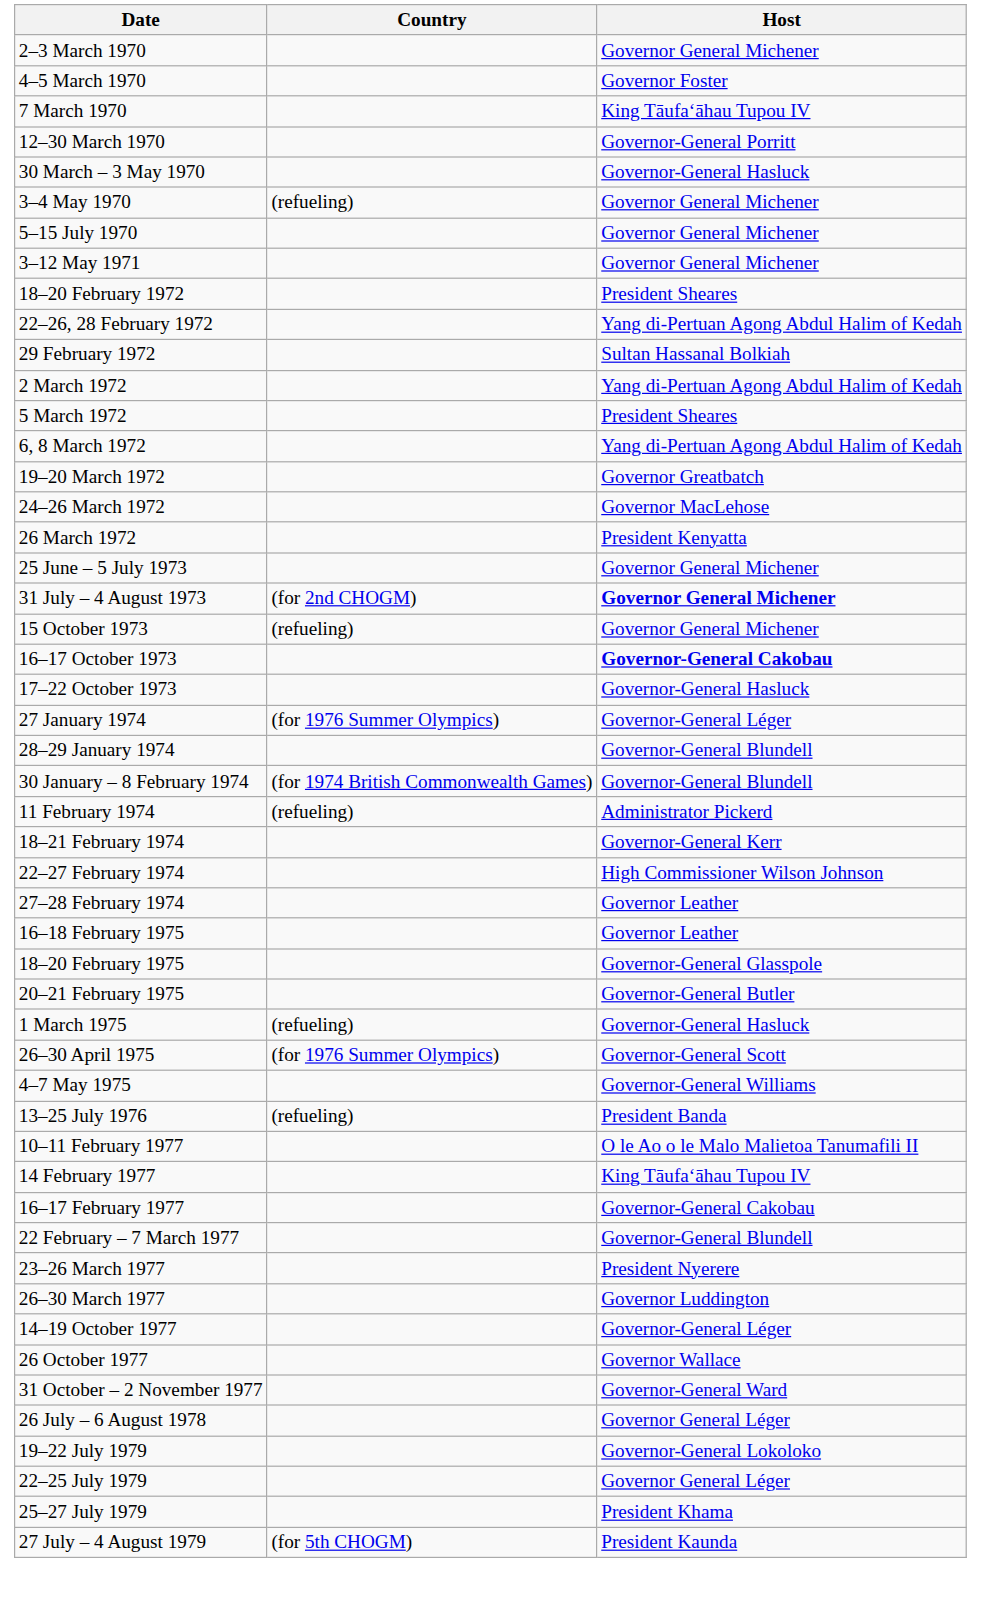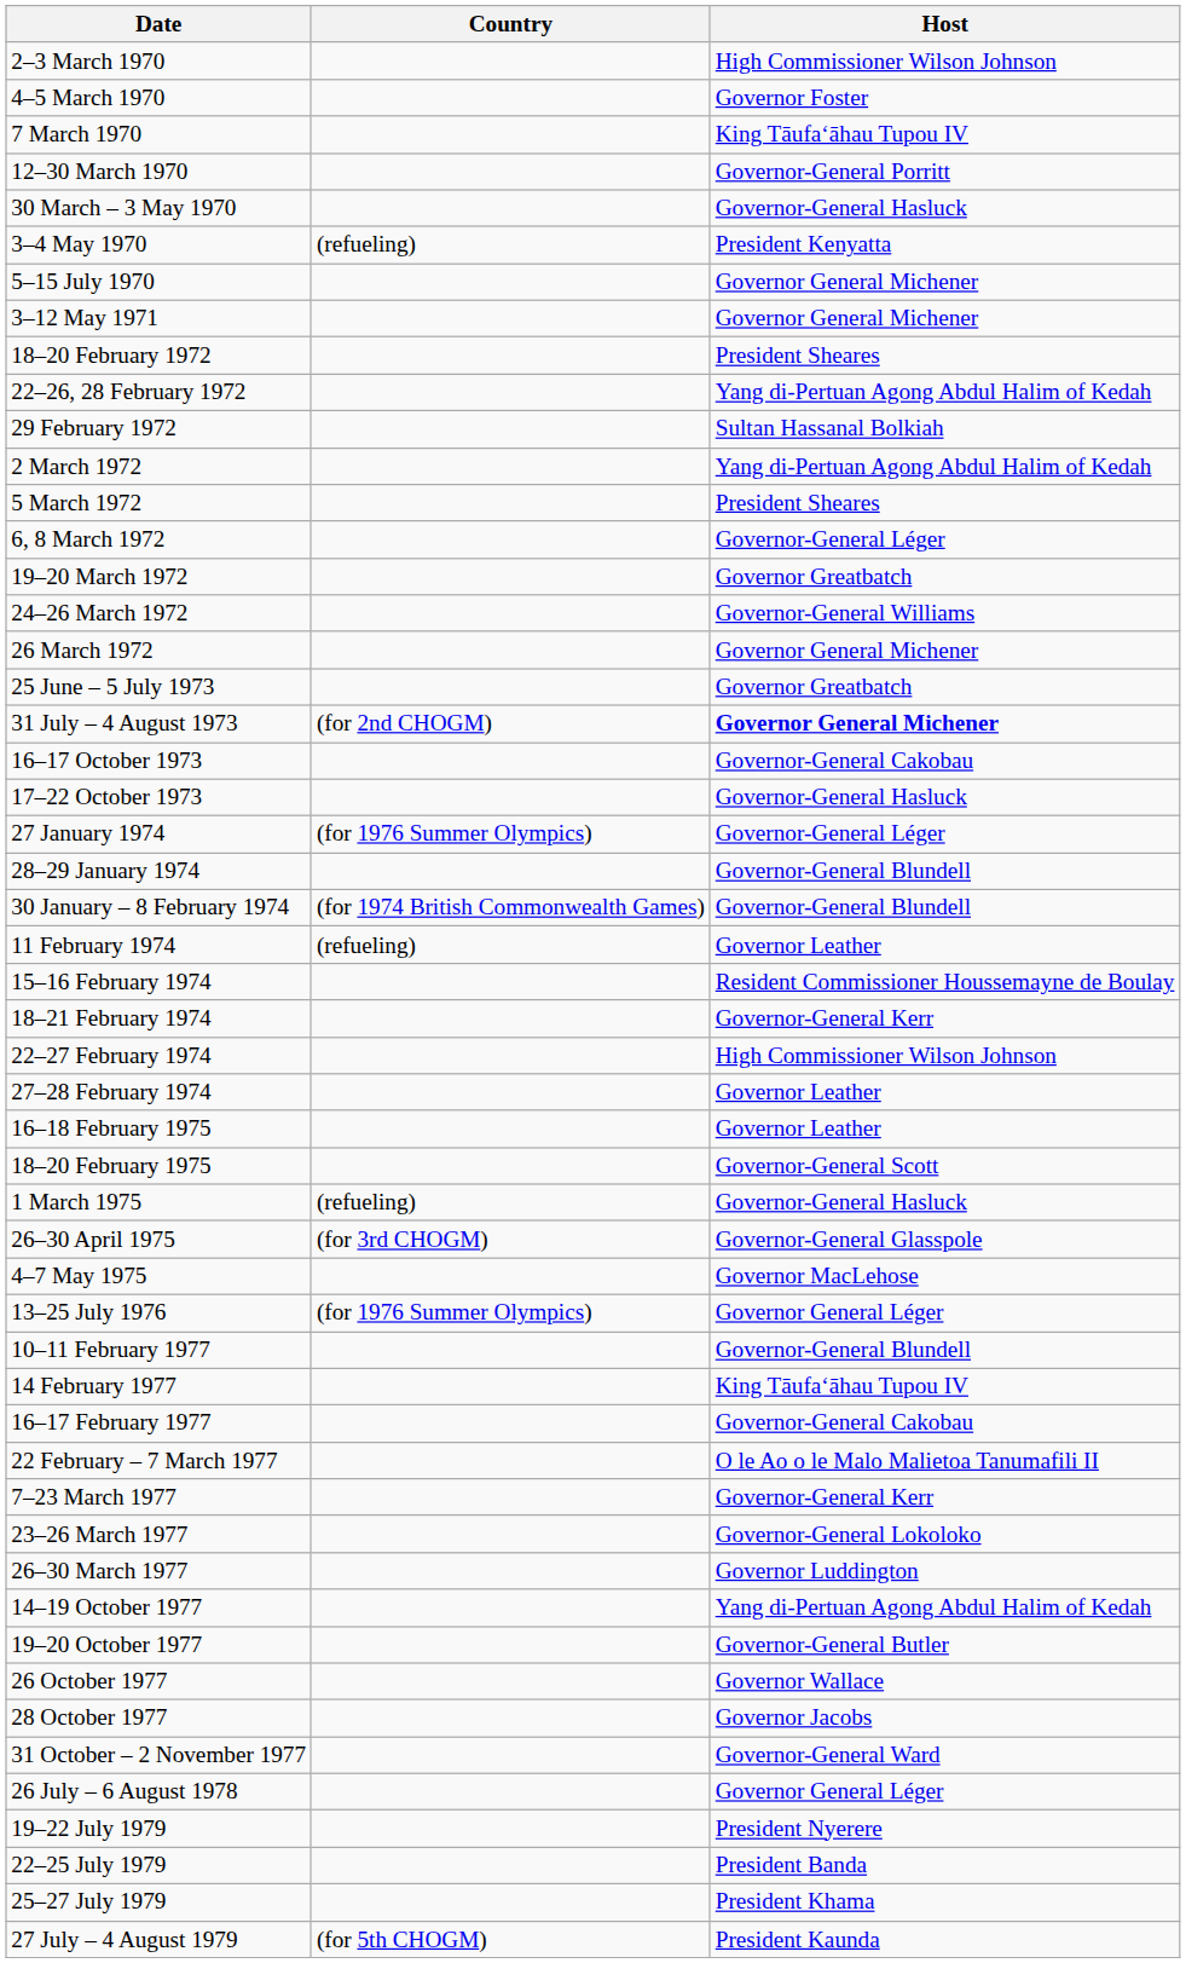 <table class="wikitable sortable" border="1" style="margin: 1em auto 1em auto">
 <tr>
 <th class="unsortable">Date</th>
 <th>Country</th>
 <th class="unsortable">Host</th>
 </tr>
 <tr>
 <td nowrap>2–3 March 1970</td>
 <td></td>
-<td><a href='#'>Governor General Michener</a></td>
+<td><a href='#'>High Commissioner Wilson Johnson</a></td>
 </tr>
 <tr>
 <td nowrap>4–5 March 1970</td>
 <td></td>
 <td><a href='#'>Governor Foster</a></td>
 </tr>
 <tr>
 <td nowrap>7 March 1970</td>
 <td></td>
 <td><a href='#'>King Tāufaʻāhau Tupou IV</a></td>
 </tr>
 <tr>
 <td nowrap>12–30 March 1970</td>
 <td></td>
 <td><a href='#'>Governor-General Porritt</a></td>
 </tr>
 <tr>
 <td nowrap>30 March – 3 May 1970</td>
 <td></td>
 <td><a href='#'>Governor-General Hasluck</a></td>
 </tr>
 <tr>
 <td nowrap>3–4 May 1970</td>
 <td> (refueling)</td>
-<td><a href='#'>Governor General Michener</a></td>
+<td><a href='#'>President Kenyatta</a></td>
 </tr>
 <tr>
 <td nowrap>5–15 July 1970</td>
 <td></td>
 <td><a href='#'>Governor General Michener</a></td>
 </tr>
 <tr>
 <td nowrap>3–12 May 1971</td>
 <td></td>
 <td><a href='#'>Governor General Michener</a></td>
 </tr>
 <tr>
 <td nowrap>18–20 February 1972</td>
 <td></td>
 <td><a href='#'>President Sheares</a></td>
 </tr>
 <tr>
 <td nowrap>22–26, 28 February 1972</td>
 <td></td>
 <td><a href='#'>Yang di-Pertuan Agong Abdul Halim of Kedah</a></td>
 </tr>
 <tr>
 <td nowrap>29 February 1972</td>
 <td></td>
 <td><a href='#'>Sultan Hassanal Bolkiah</a></td>
 </tr>
 <tr>
 <td nowrap>2 March 1972</td>
 <td></td>
 <td><a href='#'>Yang di-Pertuan Agong Abdul Halim of Kedah</a></td>
 </tr>
 <tr>
 <td nowrap>5 March 1972</td>
 <td></td>
 <td><a href='#'>President Sheares</a></td>
 </tr>
 <tr>
 <td nowrap>6, 8 March 1972</td>
 <td></td>
-<td><a href='#'>Yang di-Pertuan Agong Abdul Halim of Kedah</a></td>
+<td><a href='#'>Governor-General Léger</a></td>
 </tr>
 <tr>
 <td nowrap>19–20 March 1972</td>
 <td></td>
 <td><a href='#'>Governor Greatbatch</a></td>
 </tr>
 <tr>
 <td nowrap>24–26 March 1972</td>
 <td></td>
-<td><a href='#'>Governor MacLehose</a></td>
+<td><a href='#'>Governor-General Williams</a></td>
 </tr>
 <tr>
 <td nowrap>26 March 1972</td>
 <td></td>
-<td><a href='#'>President Kenyatta</a></td>
+<td><a href='#'>Governor General Michener</a></td>
 </tr>
 <tr>
 <td nowrap>25 June – 5 July 1973</td>
 <td></td>
-<td><a href='#'>Governor General Michener</a></td>
+<td><a href='#'>Governor Greatbatch</a></td>
 </tr>
 <tr>
 <td nowrap>31 July – 4 August 1973</td>
 <td> (for <a href='#'>2nd CHOGM</a>)</td>
 <td><strong><a href='#'>Governor General Michener</a></strong></td>
 </tr>
 <tr>
-<td nowrap>15 October 1973</td>
-<td> (refueling)</td>
-<td><a href='#'>Governor General Michener</a></td>
-</tr>
-<tr>
 <td nowrap>16–17 October 1973</td>
 <td></td>
-<td><strong><a href='#'>Governor-General Cakobau</a></strong></td>
+<td><a href='#'>Governor-General Cakobau</a></td>
 </tr>
 <tr>
 <td nowrap>17–22 October 1973</td>
 <td></td>
 <td><a href='#'>Governor-General Hasluck</a></td>
 </tr>
 <tr>
 <td nowrap>27 January 1974</td>
 <td> (for <a href='#'>1976 Summer Olympics</a>)</td>
 <td><a href='#'>Governor-General Léger</a></td>
 </tr>
 <tr>
 <td nowrap>28–29 January 1974</td>
 <td></td>
 <td><a href='#'>Governor-General Blundell</a></td>
 </tr>
 <tr>
 <td nowrap>30 January – 8 February 1974</td>
 <td> (for <a href='#'>1974 British Commonwealth Games</a>)</td>
 <td><a href='#'>Governor-General Blundell</a></td>
 </tr>
 <tr>
 <td nowrap>11 February 1974</td>
 <td> (refueling)</td>
-<td><a href='#'>Administrator Pickerd</a></td>
+<td><a href='#'>Governor Leather</a></td>
+</tr>
+<tr>
+<td nowrap>15–16 February 1974</td>
+<td></td>
+<td><a href='#'>Resident Commissioner Houssemayne de Boulay</a></td>
 </tr>
 <tr>
 <td nowrap>18–21 February 1974</td>
 <td></td>
 <td><a href='#'>Governor-General Kerr</a></td>
 </tr>
 <tr>
 <td nowrap>22–27 February 1974</td>
 <td></td>
 <td><a href='#'>High Commissioner Wilson Johnson</a></td>
 </tr>
 <tr>
 <td nowrap>27–28 February 1974</td>
 <td></td>
 <td><a href='#'>Governor Leather</a></td>
 </tr>
 <tr>
 <td nowrap>16–18 February 1975</td>
 <td></td>
 <td><a href='#'>Governor Leather</a></td>
 </tr>
 <tr>
 <td nowrap>18–20 February 1975</td>
 <td></td>
-<td><a href='#'>Governor-General Glasspole</a></td>
-</tr>
-<tr>
-<td nowrap>20–21 February 1975</td>
-<td></td>
-<td><a href='#'>Governor-General Butler</a></td>
+<td><a href='#'>Governor-General Scott</a></td>
 </tr>
 <tr>
 <td nowrap>1 March 1975</td>
 <td> (refueling)</td>
 <td><a href='#'>Governor-General Hasluck</a></td>
 </tr>
 <tr>
 <td nowrap>26–30 April 1975</td>
-<td> (for <a href='#'>1976 Summer Olympics</a>)</td>
-<td><a href='#'>Governor-General Scott</a></td>
+<td> (for <a href='#'>3rd CHOGM</a>)</td>
+<td><a href='#'>Governor-General Glasspole</a></td>
 </tr>
 <tr>
 <td nowrap>4–7 May 1975</td>
 <td></td>
-<td><a href='#'>Governor-General Williams</a></td>
+<td><a href='#'>Governor MacLehose</a></td>
 </tr>
 <tr>
 <td nowrap>13–25 July 1976</td>
-<td> (refueling)</td>
-<td><a href='#'>President Banda</a></td>
+<td> (for <a href='#'>1976 Summer Olympics</a>)</td>
+<td><a href='#'>Governor General Léger</a></td>
 </tr>
 <tr>
 <td nowrap>10–11 February 1977</td>
 <td></td>
-<td><a href='#'>O le Ao o le Malo Malietoa Tanumafili II</a></td>
+<td><a href='#'>Governor-General Blundell</a></td>
 </tr>
 <tr>
 <td nowrap>14 February 1977</td>
 <td></td>
 <td><a href='#'>King Tāufaʻāhau Tupou IV</a></td>
 </tr>
 <tr>
 <td nowrap>16–17 February 1977</td>
 <td></td>
 <td><a href='#'>Governor-General Cakobau</a></td>
 </tr>
 <tr>
 <td nowrap>22 February – 7 March 1977</td>
 <td></td>
-<td><a href='#'>Governor-General Blundell</a></td>
+<td><a href='#'>O le Ao o le Malo Malietoa Tanumafili II</a></td>
+</tr>
+<tr>
+<td nowrap>7–23 March 1977</td>
+<td></td>
+<td><a href='#'>Governor-General Kerr</a></td>
 </tr>
 <tr>
 <td nowrap>23–26 March 1977</td>
 <td></td>
-<td><a href='#'>President Nyerere</a></td>
+<td><a href='#'>Governor-General Lokoloko</a></td>
 </tr>
 <tr>
 <td nowrap>26–30 March 1977</td>
 <td></td>
 <td><a href='#'>Governor Luddington</a></td>
 </tr>
 <tr>
 <td nowrap>14–19 October 1977</td>
 <td></td>
-<td><a href='#'>Governor-General Léger</a></td>
+<td><a href='#'>Yang di-Pertuan Agong Abdul Halim of Kedah</a></td>
+</tr>
+<tr>
+<td nowrap>19–20 October 1977</td>
+<td></td>
+<td><a href='#'>Governor-General Butler</a></td>
 </tr>
 <tr>
 <td nowrap>26 October 1977</td>
 <td></td>
 <td><a href='#'>Governor Wallace</a></td>
+</tr>
+<tr>
+<td nowrap>28 October 1977</td>
+<td></td>
+<td><a href='#'>Governor Jacobs</a></td>
 </tr>
 <tr>
 <td nowrap>31 October – 2 November 1977</td>
 <td></td>
 <td><a href='#'>Governor-General Ward</a></td>
 </tr>
 <tr>
 <td nowrap>26 July – 6 August 1978</td>
 <td></td>
 <td><a href='#'>Governor General Léger</a></td>
 </tr>
 <tr>
 <td nowrap>19–22 July 1979</td>
 <td></td>
-<td><a href='#'>Governor-General Lokoloko</a></td>
+<td><a href='#'>President Nyerere</a></td>
 </tr>
 <tr>
 <td nowrap>22–25 July 1979</td>
 <td></td>
-<td><a href='#'>Governor General Léger</a></td>
+<td><a href='#'>President Banda</a></td>
 </tr>
 <tr>
 <td nowrap>25–27 July 1979</td>
 <td></td>
 <td><a href='#'>President Khama</a></td>
 </tr>
 <tr>
 <td nowrap>27 July – 4 August 1979</td>
 <td> (for <a href='#'>5th CHOGM</a>)</td>
 <td><a href='#'>President Kaunda</a></td>
 </tr>
 </table>
